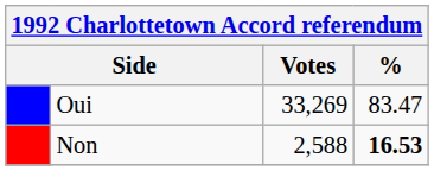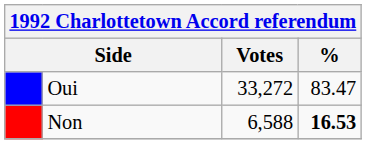 <table class="wikitable" style="font-size: 95%; clear:both">
 <tr style="background-color:#E9E9E9">
 <th colspan=4><a href='#'>1992 Charlottetown Accord referendum</a></th>
 </tr>
 <tr style="background-color:#E9E9E9">
 <th colspan=2 style="width: 130px">Side</th>
 <th style="width: 50px">Votes</th>
 <th style="width: 40px">%</th>
 </tr>
 <tr>
 <td bgcolor="blue"></td>
 <td>Oui</td>
-<td align="right">33,269</td>
+<td align="right">33,272</td>
 <td align="right">83.47</td>
 </tr>
 <tr>
 <td bgcolor="red"></td>
 <td>Non</td>
-<td align="right">2,588</td>
+<td align="right">6,588</td>
 <td align="right"><strong>16.53</strong></td>
 </tr>
 <tr>
 </tr>
 </table>
